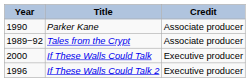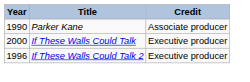 <table class="wikitable" style="font-size:95%;">
 <tr>
 <th style="background:#B0C4DE;">Year</th>
 <th style="background:#B0C4DE;">Title</th>
 <th style="background:#B0C4DE;">Credit</th>
 </tr>
 <tr>
 <td>1990</td>
 <td><em>Parker Kane</em></td>
-<td>Associate producer</td>
-</tr>
-<tr>
-<td>1989−92</td>
-<td><em><a href='#'>Tales from the Crypt</a></em></td>
 <td>Associate producer</td>
 </tr>
 <tr>
 <td>2000</td>
 <td><em><a href='#'>If These Walls Could Talk</a></em></td>
 <td>Executive producer</td>
 </tr>
 <tr>
 <td>1996</td>
 <td><em><a href='#'>If These Walls Could Talk 2</a></em></td>
 <td>Executive producer</td>
 </tr>
 </table>
